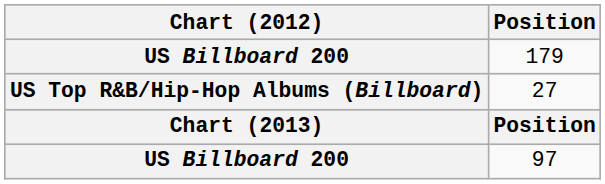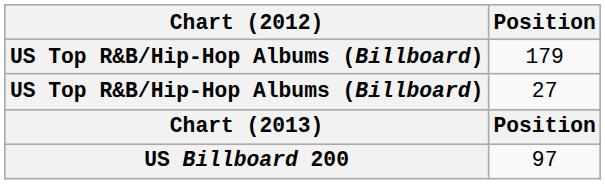 <table class="wikitable plainrowheaders" style="text-align:center">
 <tr>
 <th scope="col">Chart (2012)</th>
 <th scope="col">Position</th>
 </tr>
 <tr>
-<th scope="row">US <em>Billboard</em> 200</th>
+<th scope="row">US Top R&B/Hip-Hop Albums (<em>Billboard</em>)</th>
 <td>179</td>
 </tr>
 <tr>
 <th scope="row">US Top R&B/Hip-Hop Albums (<em>Billboard</em>)</th>
 <td>27</td>
 </tr>
 <tr>
 <th scope="col">Chart (2013)</th>
 <th scope="col">Position</th>
 </tr>
 <tr>
 <th scope="row">US <em>Billboard</em> 200</th>
 <td>97</td>
 </tr>
 </table>
